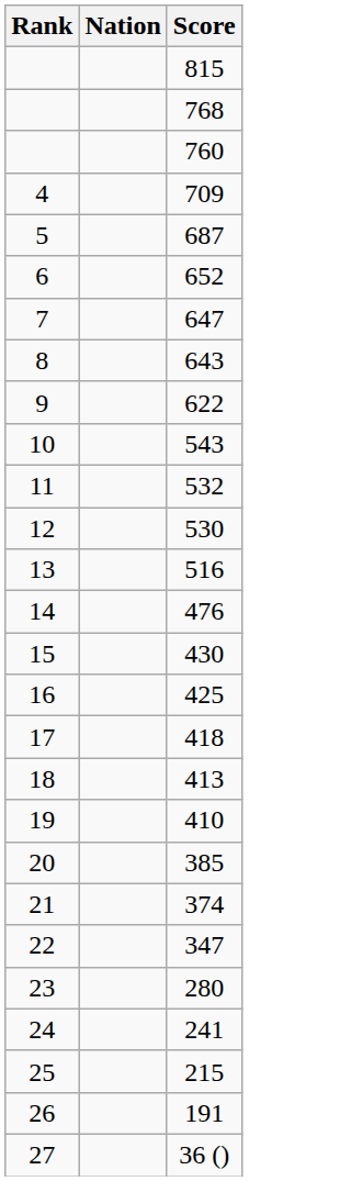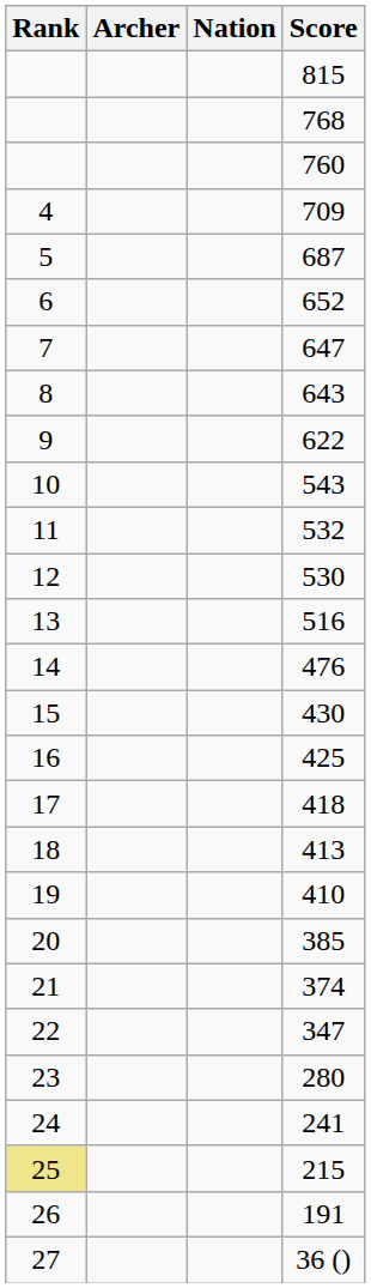 <table class="wikitable sortable" style="text-align:center">
 <tr>
 <th>Rank</th>
+<th>Archer</th>
 <th>Nation</th>
 <th>Score</th>
 </tr>
 <tr>
 <td></td>
 <td align=left></td>
+<td align=left></td>
 <td>815</td>
 </tr>
 <tr>
 <td></td>
+<td align=left></td>
 <td align=left></td>
 <td>768</td>
 </tr>
 <tr>
 <td></td>
 <td align=left></td>
+<td align=left></td>
 <td>760</td>
 </tr>
 <tr>
 <td>4</td>
+<td align=left></td>
 <td align=left></td>
 <td>709</td>
 </tr>
 <tr>
 <td>5</td>
 <td align=left></td>
+<td align=left></td>
 <td>687</td>
 </tr>
 <tr>
 <td>6</td>
+<td align=left></td>
 <td align=left></td>
 <td>652</td>
 </tr>
 <tr>
 <td>7</td>
 <td align=left></td>
+<td align=left></td>
 <td>647</td>
 </tr>
 <tr>
 <td>8</td>
+<td align=left></td>
 <td align=left></td>
 <td>643</td>
 </tr>
 <tr>
 <td>9</td>
 <td align=left></td>
+<td align=left></td>
 <td>622</td>
 </tr>
 <tr>
 <td>10</td>
+<td align=left></td>
 <td align=left></td>
 <td>543</td>
 </tr>
 <tr>
 <td>11</td>
 <td align=left></td>
+<td align=left></td>
 <td>532</td>
 </tr>
 <tr>
 <td>12</td>
+<td align=left></td>
 <td align=left></td>
 <td>530</td>
 </tr>
 <tr>
 <td>13</td>
 <td align=left></td>
+<td align=left></td>
 <td>516</td>
 </tr>
 <tr>
 <td>14</td>
+<td align=left></td>
 <td align=left></td>
 <td>476</td>
 </tr>
 <tr>
 <td>15</td>
 <td align=left></td>
+<td align=left></td>
 <td>430</td>
 </tr>
 <tr>
 <td>16</td>
+<td align=left></td>
 <td align=left></td>
 <td>425</td>
 </tr>
 <tr>
 <td>17</td>
 <td align=left></td>
+<td align=left></td>
 <td>418</td>
 </tr>
 <tr>
 <td>18</td>
+<td align=left></td>
 <td align=left></td>
 <td>413</td>
 </tr>
 <tr>
 <td>19</td>
 <td align=left></td>
+<td align=left></td>
 <td>410</td>
 </tr>
 <tr>
 <td>20</td>
+<td align=left></td>
 <td align=left></td>
 <td>385</td>
 </tr>
 <tr>
 <td>21</td>
 <td align=left></td>
+<td align=left></td>
 <td>374</td>
 </tr>
 <tr>
 <td>22</td>
+<td align=left></td>
 <td align=left></td>
 <td>347</td>
 </tr>
 <tr>
 <td>23</td>
 <td align=left></td>
+<td align=left></td>
 <td>280</td>
 </tr>
 <tr>
 <td>24</td>
 <td align=left></td>
+<td align=left></td>
 <td>241</td>
 </tr>
 <tr>
-<td>25</td>
+<td style="background: khaki;">25</td>
+<td align=left></td>
 <td align=left></td>
 <td>215</td>
 </tr>
 <tr>
 <td>26</td>
 <td align=left></td>
+<td align=left></td>
 <td>191</td>
 </tr>
 <tr>
 <td>27</td>
 <td align=left></td>
+<td align=left></td>
 <td>36 ()</td>
 </tr>
 </table>
